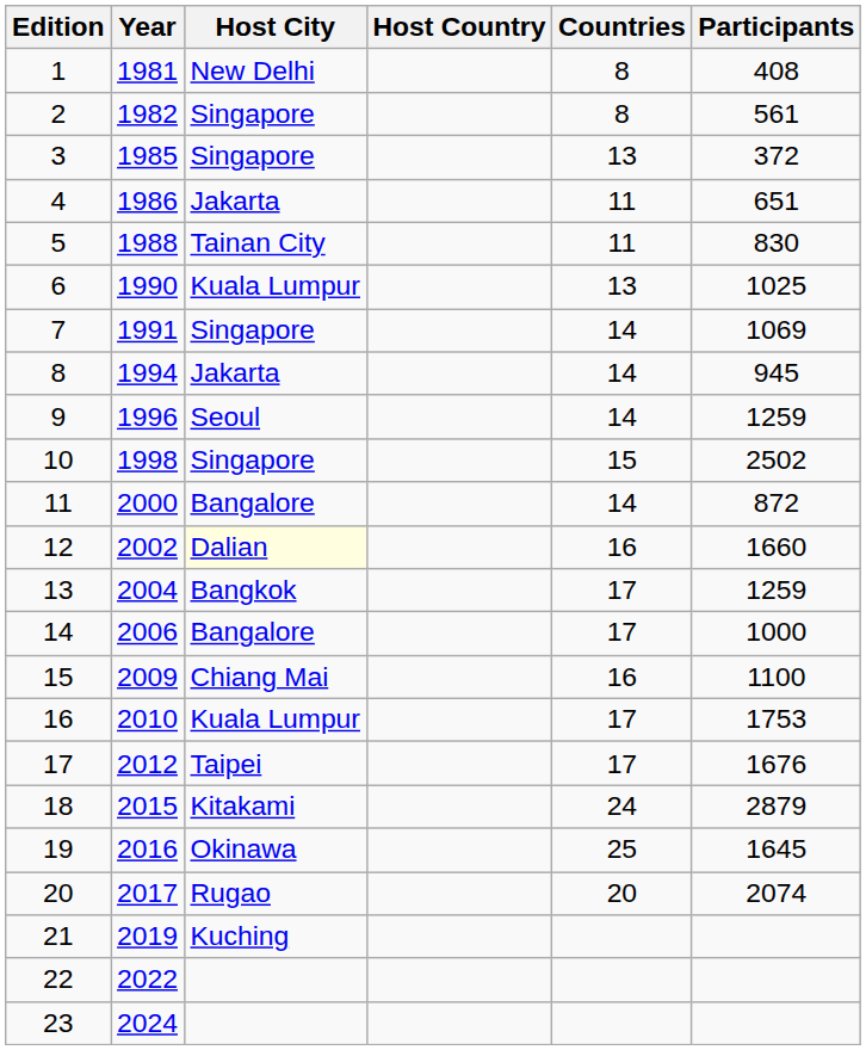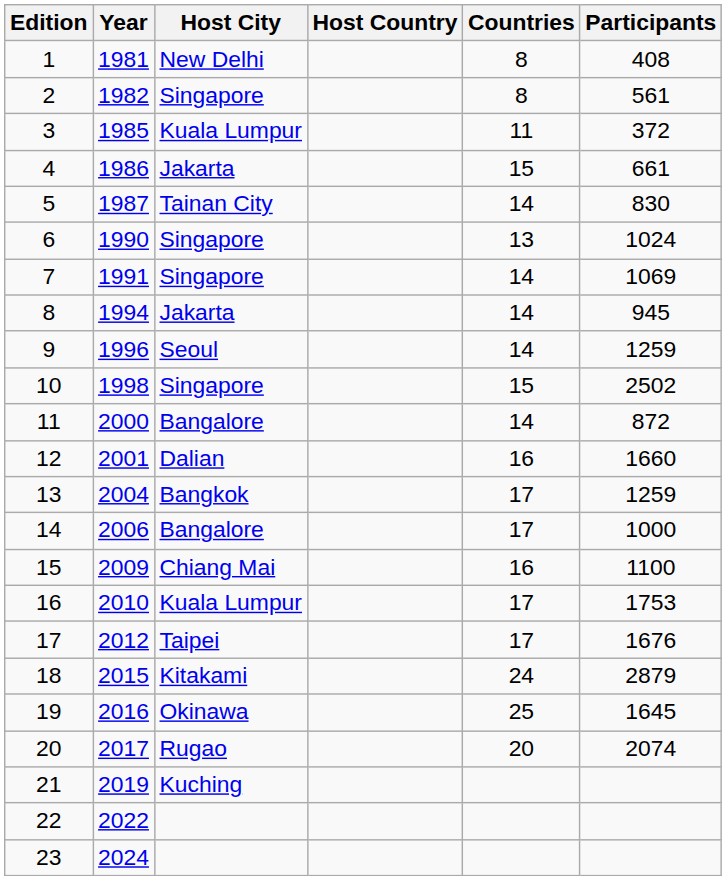 <table class="wikitable sortable">
 <tr>
 <th>Edition</th>
 <th>Year</th>
 <th>Host City</th>
 <th>Host Country</th>
 <th>Countries</th>
 <th>Participants</th>
 </tr>
 <tr>
 <td align=center>1</td>
 <td><a href='#'>1981</a></td>
 <td><a href='#'>New Delhi</a></td>
 <td></td>
 <td align=center>8</td>
 <td align=center>408</td>
 </tr>
 <tr>
 <td align=center>2</td>
 <td><a href='#'>1982</a></td>
 <td><a href='#'>Singapore</a></td>
 <td></td>
 <td align=center>8</td>
 <td align=center>561</td>
 </tr>
 <tr>
 <td align=center>3</td>
 <td><a href='#'>1985</a></td>
-<td><a href='#'>Singapore</a></td>
+<td><a href='#'>Kuala Lumpur</a></td>
 <td></td>
-<td align=center>13</td>
+<td align=center>11</td>
 <td align=center>372</td>
 </tr>
 <tr>
 <td align=center>4</td>
 <td><a href='#'>1986</a></td>
 <td><a href='#'>Jakarta</a></td>
 <td></td>
-<td align=center>11</td>
-<td align=center>651</td>
+<td align=center>15</td>
+<td align=center>661</td>
 </tr>
 <tr>
 <td align=center>5</td>
-<td><a href='#'>1988</a></td>
+<td><a href='#'>1987</a></td>
 <td><a href='#'>Tainan City</a></td>
 <td></td>
-<td align=center>11</td>
+<td align=center>14</td>
 <td align=center>830</td>
 </tr>
 <tr>
 <td align=center>6</td>
 <td><a href='#'>1990</a></td>
-<td><a href='#'>Kuala Lumpur</a></td>
+<td><a href='#'>Singapore</a></td>
 <td></td>
 <td align=center>13</td>
-<td align=center>1025</td>
+<td align=center>1024</td>
 </tr>
 <tr>
 <td align=center>7</td>
 <td><a href='#'>1991</a></td>
 <td><a href='#'>Singapore</a></td>
 <td></td>
 <td align=center>14</td>
 <td align=center>1069</td>
 </tr>
 <tr>
 <td align=center>8</td>
 <td><a href='#'>1994</a></td>
 <td><a href='#'>Jakarta</a></td>
 <td></td>
 <td align=center>14</td>
 <td align=center>945</td>
 </tr>
 <tr>
 <td align=center>9</td>
 <td><a href='#'>1996</a></td>
 <td><a href='#'>Seoul</a></td>
 <td></td>
 <td align=center>14</td>
 <td align=center>1259</td>
 </tr>
 <tr>
 <td align=center>10</td>
 <td><a href='#'>1998</a></td>
 <td><a href='#'>Singapore</a></td>
 <td></td>
 <td align=center>15</td>
 <td align=center>2502</td>
 </tr>
 <tr>
 <td align=center>11</td>
 <td><a href='#'>2000</a></td>
 <td><a href='#'>Bangalore</a></td>
 <td></td>
 <td align=center>14</td>
 <td align=center>872</td>
 </tr>
 <tr>
 <td align=center>12</td>
-<td><a href='#'>2002</a></td>
-<td style="background: lightyellow;"><a href='#'>Dalian</a></td>
+<td><a href='#'>2001</a></td>
+<td><a href='#'>Dalian</a></td>
 <td></td>
 <td align=center>16</td>
 <td align=center>1660</td>
 </tr>
 <tr>
 <td align=center>13</td>
 <td><a href='#'>2004</a></td>
 <td><a href='#'>Bangkok</a></td>
 <td></td>
 <td align=center>17</td>
 <td align=center>1259</td>
 </tr>
 <tr>
 <td align=center>14</td>
 <td><a href='#'>2006</a></td>
 <td><a href='#'>Bangalore</a></td>
 <td></td>
 <td align=center>17</td>
 <td align=center>1000</td>
 </tr>
 <tr>
 <td align=center>15</td>
 <td><a href='#'>2009</a></td>
 <td><a href='#'>Chiang Mai</a></td>
 <td></td>
 <td align=center>16</td>
 <td align=center>1100</td>
 </tr>
 <tr>
 <td align=center>16</td>
 <td><a href='#'>2010</a></td>
 <td><a href='#'>Kuala Lumpur</a></td>
 <td></td>
 <td align=center>17</td>
 <td align=center>1753</td>
 </tr>
 <tr>
 <td align=center>17</td>
 <td><a href='#'>2012</a></td>
 <td><a href='#'>Taipei</a></td>
 <td></td>
 <td align=center>17</td>
 <td align=center>1676</td>
 </tr>
 <tr>
 <td align=center>18</td>
 <td><a href='#'>2015</a></td>
 <td><a href='#'>Kitakami</a></td>
 <td></td>
 <td align=center>24</td>
 <td align=center>2879</td>
 </tr>
 <tr>
 <td align=center>19</td>
 <td><a href='#'>2016</a></td>
 <td><a href='#'>Okinawa</a></td>
 <td></td>
 <td align=center>25</td>
 <td align=center>1645</td>
 </tr>
 <tr>
 <td align=center>20</td>
 <td><a href='#'>2017</a></td>
 <td><a href='#'>Rugao</a></td>
 <td></td>
 <td align=center>20</td>
 <td align=center>2074</td>
 </tr>
 <tr>
 <td align=center>21</td>
 <td><a href='#'>2019</a></td>
 <td><a href='#'>Kuching</a></td>
 <td></td>
 <td align=center></td>
 <td align=center></td>
 </tr>
 <tr>
 <td align=center>22</td>
 <td><a href='#'>2022</a></td>
 <td><a href='#'></a></td>
 <td></td>
 <td align=center></td>
 <td align=center></td>
 </tr>
 <tr>
 <td align=center>23</td>
 <td><a href='#'>2024</a></td>
 <td><a href='#'></a></td>
 <td></td>
 <td align=center></td>
 <td align=center></td>
 </tr>
 </table>
